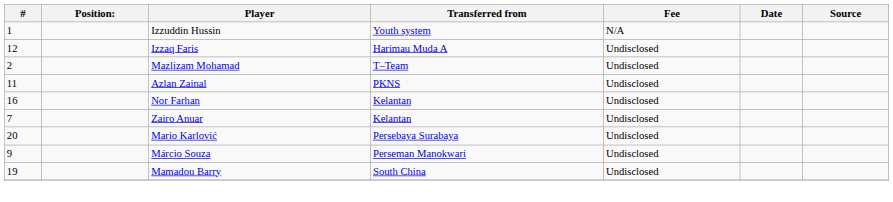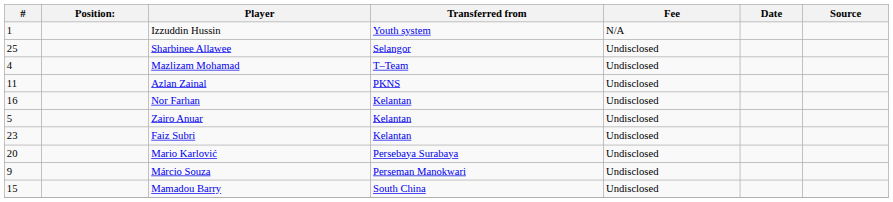 <table class="wikitable sortable" style="width:100%; text-align:center; font-size:95%; text-align:left;">
 <tr>
 <th><strong>#</strong></th>
 <th><strong>Position:</strong></th>
 <th><strong>Player</strong></th>
 <th><strong>Transferred from</strong></th>
 <th><strong>Fee</strong></th>
 <th><strong>Date</strong></th>
 <th><strong>Source</strong></th>
 </tr>
 <tr>
 <td>1</td>
 <td></td>
 <td> Izzuddin Hussin</td>
 <td><a href='#'>Youth system</a></td>
 <td>N/A</td>
 <td></td>
 <td></td>
 </tr>
 <tr>
-<td>12</td>
+<td>25</td>
 <td></td>
-<td> <a href='#'>Izzaq Faris</a></td>
-<td> <a href='#'>Harimau Muda A</a></td>
+<td> <a href='#'>Sharbinee Allawee</a></td>
+<td> <a href='#'>Selangor</a></td>
 <td>Undisclosed</td>
 <td></td>
 <td></td>
 </tr>
 <tr>
-<td>2</td>
+<td>4</td>
 <td></td>
 <td> <a href='#'>Mazlizam Mohamad</a></td>
 <td> <a href='#'>T–Team</a></td>
 <td>Undisclosed</td>
 <td></td>
 <td></td>
 </tr>
 <tr>
 <td>11</td>
 <td></td>
 <td> <a href='#'>Azlan Zainal</a></td>
 <td> <a href='#'>PKNS</a></td>
 <td>Undisclosed</td>
 <td></td>
 <td></td>
 </tr>
 <tr>
 <td>16</td>
 <td></td>
 <td> <a href='#'>Nor Farhan</a></td>
 <td> <a href='#'>Kelantan</a></td>
 <td>Undisclosed</td>
 <td></td>
 <td></td>
 </tr>
 <tr>
-<td>7</td>
+<td>5</td>
 <td></td>
 <td> <a href='#'>Zairo Anuar</a></td>
+<td> <a href='#'>Kelantan</a></td>
+<td>Undisclosed</td>
+<td></td>
+<td></td>
+</tr>
+<tr>
+<td>23</td>
+<td></td>
+<td> <a href='#'>Faiz Subri</a></td>
 <td> <a href='#'>Kelantan</a></td>
 <td>Undisclosed</td>
 <td></td>
 <td></td>
 </tr>
 <tr>
 <td>20</td>
 <td></td>
 <td> <a href='#'>Mario Karlović</a></td>
 <td> <a href='#'>Persebaya Surabaya</a></td>
 <td>Undisclosed</td>
 <td></td>
 <td></td>
 </tr>
 <tr>
 <td>9</td>
 <td></td>
 <td> <a href='#'>Márcio Souza</a></td>
 <td> <a href='#'>Perseman Manokwari</a></td>
 <td>Undisclosed</td>
 <td></td>
 <td></td>
 </tr>
 <tr>
-<td>19</td>
+<td>15</td>
 <td></td>
 <td> <a href='#'>Mamadou Barry</a></td>
 <td> <a href='#'>South China</a></td>
 <td>Undisclosed</td>
 <td></td>
 <td></td>
 </tr>
 <tr>
 </tr>
 </table>
